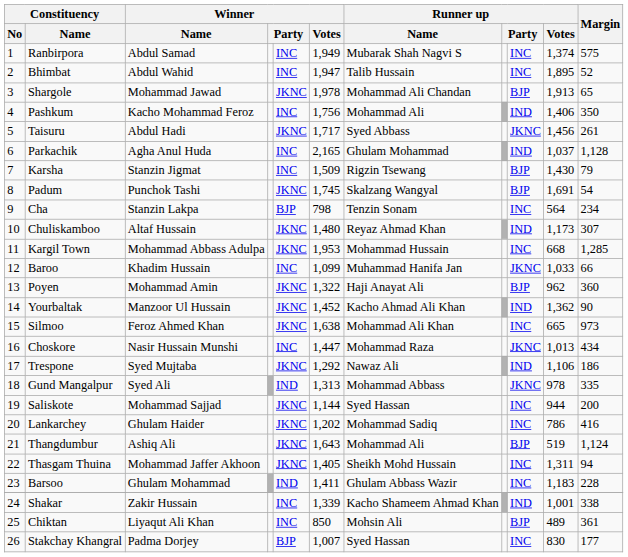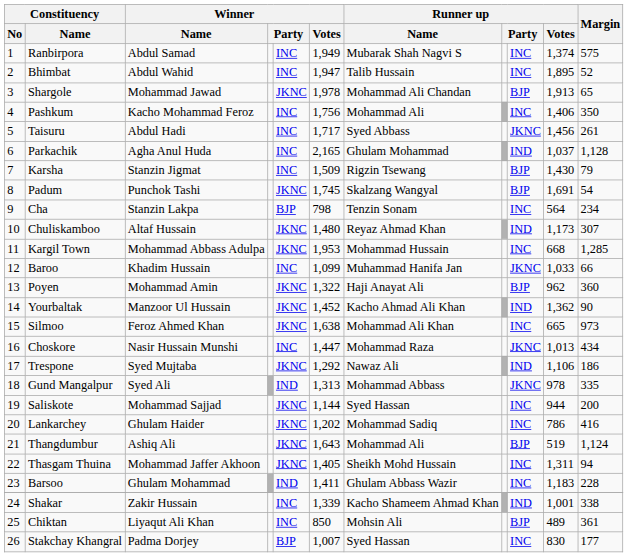 <table class="wikitable sortable">
 <tr>
 <th colspan=2>Constituency</th>
 <th colspan=4>Winner</th>
 <th colspan=4>Runner up</th>
 <th rowspan=2>Margin</th>
 </tr>
 <tr>
 <th>No</th>
 <th>Name</th>
 <th>Name</th>
 <th colspan=2>Party</th>
 <th>Votes</th>
 <th>Name</th>
 <th colspan=2>Party</th>
 <th>Votes</th>
 </tr>
 <tr>
 <td>1</td>
 <td>Ranbirpora</td>
 <td>Abdul Samad</td>
 <td bgcolor=></td>
 <td><a href='#'>INC</a></td>
 <td>1,949</td>
 <td>Mubarak Shah Nagvi S</td>
 <td bgcolor=></td>
 <td><a href='#'>INC</a></td>
 <td>1,374</td>
 <td>575</td>
 </tr>
 <tr>
 <td>2</td>
 <td>Bhimbat</td>
 <td>Abdul Wahid</td>
 <td bgcolor=></td>
 <td><a href='#'>INC</a></td>
 <td>1,947</td>
 <td>Talib Hussain</td>
 <td bgcolor=></td>
 <td><a href='#'>INC</a></td>
 <td>1,895</td>
 <td>52</td>
 </tr>
 <tr>
 <td>3</td>
 <td>Shargole</td>
 <td>Mohammad Jawad</td>
 <td bgcolor=></td>
 <td><a href='#'>JKNC</a></td>
 <td>1,978</td>
 <td>Mohammad Ali Chandan</td>
 <td bgcolor=></td>
 <td><a href='#'>BJP</a></td>
 <td>1,913</td>
 <td>65</td>
 </tr>
 <tr>
 <td>4</td>
 <td>Pashkum</td>
 <td>Kacho Mohammad Feroz</td>
 <td bgcolor=></td>
 <td><a href='#'>INC</a></td>
 <td>1,756</td>
 <td>Mohammad Ali</td>
 <td bgcolor=#B2B2B2></td>
-<td><a href='#'>IND</a></td>
+<td><a href='#'>INC</a></td>
 <td>1,406</td>
 <td>350</td>
 </tr>
 <tr>
 <td>5</td>
 <td>Taisuru</td>
 <td>Abdul Hadi</td>
 <td bgcolor=></td>
-<td><a href='#'>JKNC</a></td>
+<td><a href='#'>INC</a></td>
 <td>1,717</td>
 <td>Syed Abbass</td>
 <td bgcolor=></td>
 <td><a href='#'>JKNC</a></td>
 <td>1,456</td>
 <td>261</td>
 </tr>
 <tr>
 <td>6</td>
 <td>Parkachik</td>
 <td>Agha Anul Huda</td>
 <td bgcolor=></td>
 <td><a href='#'>INC</a></td>
 <td>2,165</td>
 <td>Ghulam Mohammad</td>
 <td bgcolor=#B2B2B2></td>
 <td><a href='#'>IND</a></td>
 <td>1,037</td>
 <td>1,128</td>
 </tr>
 <tr>
 <td>7</td>
 <td>Karsha</td>
 <td>Stanzin Jigmat</td>
 <td bgcolor=></td>
 <td><a href='#'>INC</a></td>
 <td>1,509</td>
 <td>Rigzin Tsewang</td>
 <td bgcolor=></td>
 <td><a href='#'>BJP</a></td>
 <td>1,430</td>
 <td>79</td>
 </tr>
 <tr>
 <td>8</td>
 <td>Padum</td>
 <td>Punchok Tashi</td>
 <td bgcolor=></td>
 <td><a href='#'>JKNC</a></td>
 <td>1,745</td>
 <td>Skalzang Wangyal</td>
 <td bgcolor=></td>
 <td><a href='#'>BJP</a></td>
 <td>1,691</td>
 <td>54</td>
 </tr>
 <tr>
 <td>9</td>
 <td>Cha</td>
 <td>Stanzin Lakpa</td>
 <td bgcolor=></td>
 <td><a href='#'>BJP</a></td>
 <td>798</td>
 <td>Tenzin Sonam</td>
 <td bgcolor=></td>
 <td><a href='#'>INC</a></td>
 <td>564</td>
 <td>234</td>
 </tr>
 <tr>
 <td>10</td>
 <td>Chuliskamboo</td>
 <td>Altaf Hussain</td>
 <td bgcolor=></td>
 <td><a href='#'>JKNC</a></td>
 <td>1,480</td>
 <td>Reyaz Ahmad Khan</td>
 <td bgcolor=#B2B2B2></td>
 <td><a href='#'>IND</a></td>
 <td>1,173</td>
 <td>307</td>
 </tr>
 <tr>
 <td>11</td>
 <td>Kargil Town</td>
 <td>Mohammad Abbass Adulpa</td>
 <td bgcolor=></td>
 <td><a href='#'>JKNC</a></td>
 <td>1,953</td>
 <td>Mohammad Hussain</td>
 <td bgcolor=></td>
 <td><a href='#'>INC</a></td>
 <td>668</td>
 <td>1,285</td>
 </tr>
 <tr>
 <td>12</td>
 <td>Baroo</td>
 <td>Khadim Hussain</td>
 <td bgcolor=></td>
 <td><a href='#'>INC</a></td>
 <td>1,099</td>
 <td>Muhammad Hanifa Jan</td>
 <td bgcolor=></td>
 <td><a href='#'>JKNC</a></td>
 <td>1,033</td>
 <td>66</td>
 </tr>
 <tr>
 <td>13</td>
 <td>Poyen</td>
 <td>Mohammad Amin</td>
 <td bgcolor=></td>
 <td><a href='#'>JKNC</a></td>
 <td>1,322</td>
 <td>Haji Anayat Ali</td>
 <td bgcolor=></td>
 <td><a href='#'>BJP</a></td>
 <td>962</td>
 <td>360</td>
 </tr>
 <tr>
 <td>14</td>
 <td>Yourbaltak</td>
 <td>Manzoor Ul Hussain</td>
 <td bgcolor=></td>
 <td><a href='#'>JKNC</a></td>
 <td>1,452</td>
 <td>Kacho Ahmad Ali Khan</td>
 <td bgcolor=#B2B2B2></td>
 <td><a href='#'>IND</a></td>
 <td>1,362</td>
 <td>90</td>
 </tr>
 <tr>
 <td>15</td>
 <td>Silmoo</td>
 <td>Feroz Ahmed Khan</td>
 <td bgcolor=></td>
 <td><a href='#'>JKNC</a></td>
 <td>1,638</td>
 <td>Mohammad Ali Khan</td>
 <td bgcolor=></td>
 <td><a href='#'>INC</a></td>
 <td>665</td>
 <td>973</td>
 </tr>
 <tr>
 <td>16</td>
 <td>Choskore</td>
 <td>Nasir Hussain Munshi</td>
 <td bgcolor=></td>
 <td><a href='#'>INC</a></td>
 <td>1,447</td>
 <td>Mohammad Raza</td>
 <td bgcolor=></td>
 <td><a href='#'>JKNC</a></td>
 <td>1,013</td>
 <td>434</td>
 </tr>
 <tr>
 <td>17</td>
 <td>Trespone</td>
 <td>Syed Mujtaba</td>
 <td bgcolor=></td>
 <td><a href='#'>JKNC</a></td>
 <td>1,292</td>
 <td>Nawaz Ali</td>
 <td bgcolor=#B2B2B2></td>
 <td><a href='#'>IND</a></td>
 <td>1,106</td>
 <td>186</td>
 </tr>
 <tr>
 <td>18</td>
 <td>Gund Mangalpur</td>
 <td>Syed Ali</td>
 <td bgcolor=#B2B2B2></td>
 <td><a href='#'>IND</a></td>
 <td>1,313</td>
 <td>Mohammad Abbass</td>
 <td bgcolor=></td>
 <td><a href='#'>JKNC</a></td>
 <td>978</td>
 <td>335</td>
 </tr>
 <tr>
 <td>19</td>
 <td>Saliskote</td>
 <td>Mohammad Sajjad</td>
 <td bgcolor=></td>
 <td><a href='#'>JKNC</a></td>
 <td>1,144</td>
 <td>Syed Hassan</td>
 <td bgcolor=></td>
 <td><a href='#'>INC</a></td>
 <td>944</td>
 <td>200</td>
 </tr>
 <tr>
 <td>20</td>
 <td>Lankarchey</td>
 <td>Ghulam Haider</td>
 <td bgcolor=></td>
 <td><a href='#'>JKNC</a></td>
 <td>1,202</td>
 <td>Mohammad Sadiq</td>
 <td bgcolor=></td>
 <td><a href='#'>INC</a></td>
 <td>786</td>
 <td>416</td>
 </tr>
 <tr>
 <td>21</td>
 <td>Thangdumbur</td>
 <td>Ashiq Ali</td>
 <td bgcolor=></td>
 <td><a href='#'>JKNC</a></td>
 <td>1,643</td>
 <td>Mohammad Ali</td>
 <td bgcolor=></td>
 <td><a href='#'>BJP</a></td>
 <td>519</td>
 <td>1,124</td>
 </tr>
 <tr>
 <td>22</td>
 <td>Thasgam Thuina</td>
 <td>Mohammad Jaffer Akhoon</td>
 <td bgcolor=></td>
 <td><a href='#'>JKNC</a></td>
 <td>1,405</td>
 <td>Sheikh Mohd Hussain</td>
 <td bgcolor=></td>
 <td><a href='#'>INC</a></td>
 <td>1,311</td>
 <td>94</td>
 </tr>
 <tr>
 <td>23</td>
 <td>Barsoo</td>
 <td>Ghulam Mohammad</td>
 <td bgcolor=#B2B2B2></td>
 <td><a href='#'>IND</a></td>
 <td>1,411</td>
 <td>Ghulam Abbass Wazir</td>
 <td bgcolor=></td>
 <td><a href='#'>INC</a></td>
 <td>1,183</td>
 <td>228</td>
 </tr>
 <tr>
 </tr>
 <tr>
 <td>24</td>
 <td>Shakar</td>
 <td>Zakir Hussain</td>
 <td bgcolor=></td>
 <td><a href='#'>INC</a></td>
 <td>1,339</td>
 <td>Kacho Shameem Ahmad Khan</td>
 <td bgcolor=#B2B2B2></td>
 <td><a href='#'>IND</a></td>
 <td>1,001</td>
 <td>338</td>
 </tr>
 <tr>
 <td>25</td>
 <td>Chiktan</td>
 <td>Liyaqut Ali Khan</td>
 <td bgcolor=></td>
 <td><a href='#'>INC</a></td>
 <td>850</td>
 <td>Mohsin Ali</td>
 <td bgcolor=></td>
 <td><a href='#'>BJP</a></td>
 <td>489</td>
 <td>361</td>
 </tr>
 <tr>
 <td>26</td>
 <td>Stakchay Khangral</td>
 <td>Padma Dorjey</td>
 <td bgcolor=></td>
 <td><a href='#'>BJP</a></td>
 <td>1,007</td>
 <td>Syed Hassan</td>
 <td bgcolor=></td>
 <td><a href='#'>INC</a></td>
 <td>830</td>
 <td>177</td>
 </tr>
 </table>
